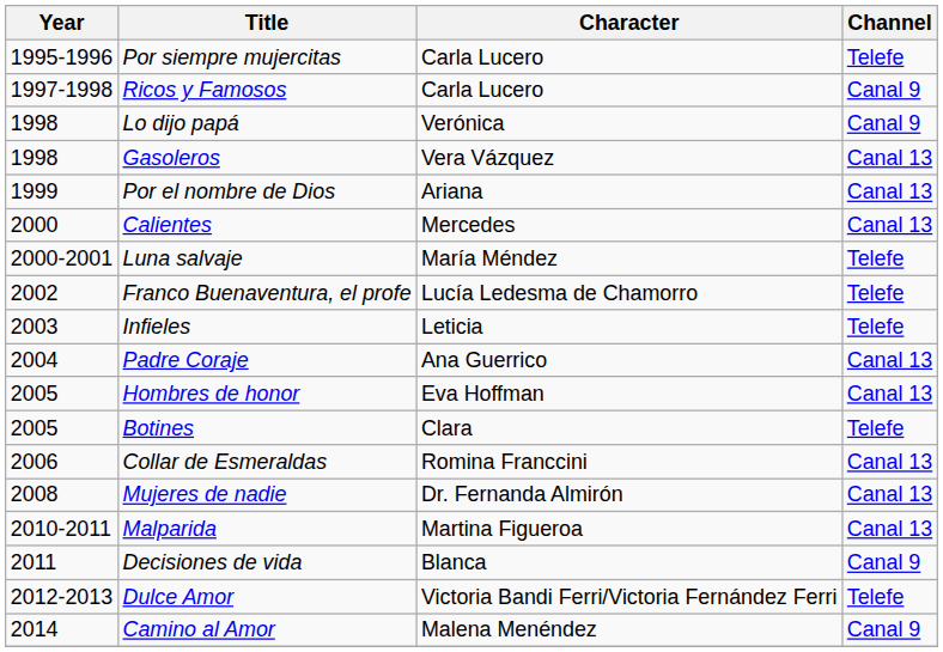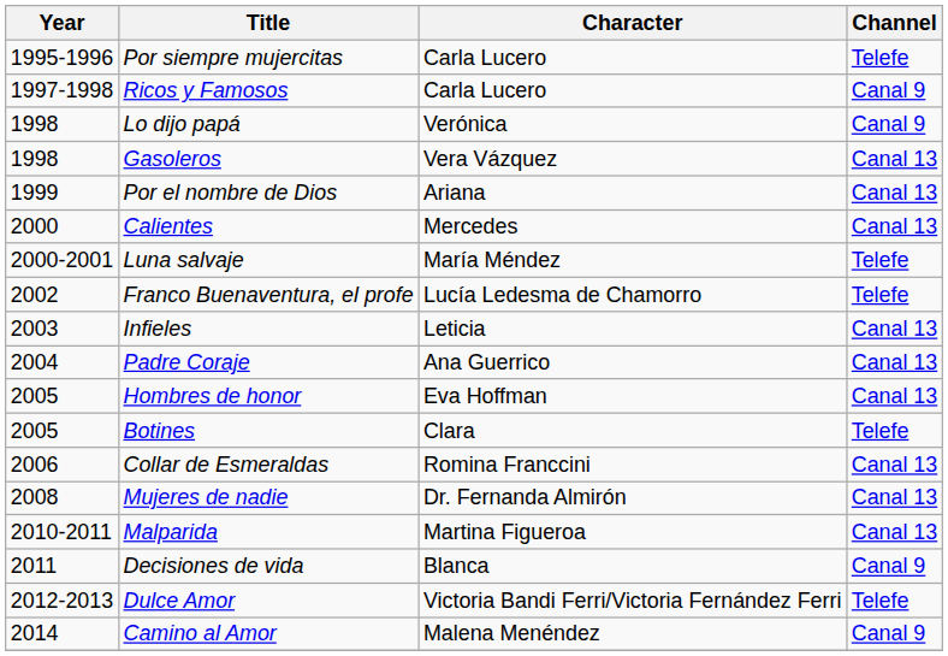 <table class="wikitable" style="font-size: 90%;">
 <tr>
 <th>Year</th>
 <th>Title</th>
 <th>Character</th>
 <th>Channel</th>
 </tr>
 <tr>
 <td>1995-1996</td>
 <td><em>Por siempre mujercitas</em></td>
 <td>Carla Lucero</td>
 <td><a href='#'>Telefe</a></td>
 </tr>
 <tr>
 <td>1997-1998</td>
 <td><em><a href='#'>Ricos y Famosos</a></em></td>
 <td>Carla Lucero</td>
 <td><a href='#'>Canal 9</a></td>
 </tr>
 <tr>
 <td>1998</td>
 <td><em>Lo dijo papá</em></td>
 <td>Verónica</td>
 <td><a href='#'>Canal 9</a></td>
 </tr>
 <tr>
 <td>1998</td>
 <td><em><a href='#'>Gasoleros</a></em></td>
 <td>Vera Vázquez</td>
 <td><a href='#'>Canal 13</a></td>
 </tr>
 <tr>
 <td>1999</td>
 <td><em>Por el nombre de Dios</em></td>
 <td>Ariana</td>
 <td><a href='#'>Canal 13</a></td>
 </tr>
 <tr>
 <td>2000</td>
 <td><em><a href='#'>Calientes</a></em></td>
 <td>Mercedes</td>
 <td><a href='#'>Canal 13</a></td>
 </tr>
 <tr>
 <td>2000-2001</td>
 <td><em>Luna salvaje</em></td>
 <td>María Méndez</td>
 <td><a href='#'>Telefe</a></td>
 </tr>
 <tr>
 <td>2002</td>
 <td><em>Franco Buenaventura, el profe</em></td>
 <td>Lucía Ledesma de Chamorro</td>
 <td><a href='#'>Telefe</a></td>
 </tr>
 <tr>
 <td>2003</td>
 <td><em>Infieles</em></td>
 <td>Leticia</td>
-<td><a href='#'>Telefe</a></td>
+<td><a href='#'>Canal 13</a></td>
 </tr>
 <tr>
 <td>2004</td>
 <td><em><a href='#'>Padre Coraje</a></em></td>
 <td>Ana Guerrico</td>
 <td><a href='#'>Canal 13</a></td>
 </tr>
 <tr>
 <td>2005</td>
 <td><em><a href='#'>Hombres de honor</a></em></td>
 <td>Eva Hoffman</td>
 <td><a href='#'>Canal 13</a></td>
 </tr>
 <tr>
 <td>2005</td>
 <td><em><a href='#'>Botines</a></em></td>
 <td>Clara</td>
 <td><a href='#'>Telefe</a></td>
 </tr>
 <tr>
 <td>2006</td>
 <td><em>Collar de Esmeraldas</em></td>
 <td>Romina Franccini</td>
 <td><a href='#'>Canal 13</a></td>
 </tr>
 <tr>
 <td>2008</td>
 <td><em><a href='#'>Mujeres de nadie</a></em></td>
 <td>Dr. Fernanda Almirón</td>
 <td><a href='#'>Canal 13</a></td>
 </tr>
 <tr>
 <td>2010-2011</td>
 <td><em><a href='#'>Malparida</a></em></td>
 <td>Martina Figueroa</td>
 <td><a href='#'>Canal 13</a></td>
 </tr>
 <tr>
 <td>2011</td>
 <td><em>Decisiones de vida</em></td>
 <td>Blanca</td>
 <td><a href='#'>Canal 9</a></td>
 </tr>
 <tr>
 <td>2012-2013</td>
 <td><em><a href='#'>Dulce Amor</a></em></td>
 <td>Victoria Bandi Ferri/Victoria Fernández Ferri</td>
 <td><a href='#'>Telefe</a></td>
 </tr>
 <tr>
 <td>2014</td>
 <td><em><a href='#'>Camino al Amor</a></em></td>
 <td>Malena Menéndez</td>
 <td><a href='#'>Canal 9</a></td>
 </tr>
 <tr>
 </tr>
 </table>
